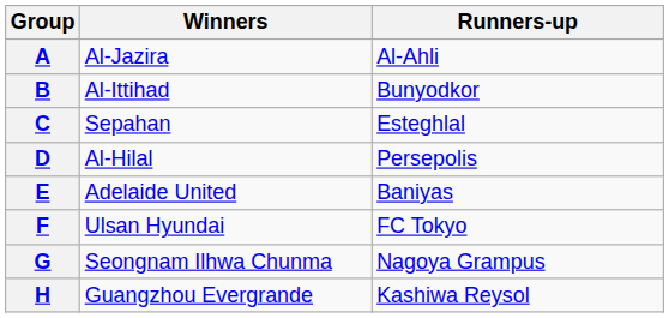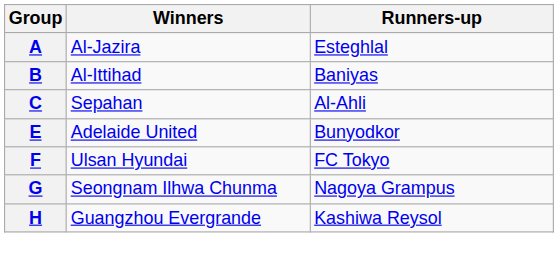 <table class="wikitable">
 <tr>
 <th>Group</th>
 <th width=210>Winners</th>
 <th width=210>Runners-up</th>
 </tr>
 <tr>
 <th><a href='#'>A</a></th>
 <td> <a href='#'>Al-Jazira</a></td>
-<td> <a href='#'>Al-Ahli</a></td>
+<td> <a href='#'>Esteghlal</a></td>
 </tr>
 <tr>
 <th><a href='#'>B</a></th>
 <td> <a href='#'>Al-Ittihad</a></td>
-<td> <a href='#'>Bunyodkor</a></td>
+<td> <a href='#'>Baniyas</a></td>
 </tr>
 <tr>
 <th><a href='#'>C</a></th>
 <td> <a href='#'>Sepahan</a></td>
-<td> <a href='#'>Esteghlal</a></td>
-</tr>
-<tr>
-<th><a href='#'>D</a></th>
-<td> <a href='#'>Al-Hilal</a></td>
-<td> <a href='#'>Persepolis</a></td>
+<td> <a href='#'>Al-Ahli</a></td>
 </tr>
 <tr>
 <th><a href='#'>E</a></th>
 <td> <a href='#'>Adelaide United</a></td>
-<td> <a href='#'>Baniyas</a></td>
+<td> <a href='#'>Bunyodkor</a></td>
 </tr>
 <tr>
 <th><a href='#'>F</a></th>
 <td> <a href='#'>Ulsan Hyundai</a></td>
 <td> <a href='#'>FC Tokyo</a></td>
 </tr>
 <tr>
 <th><a href='#'>G</a></th>
 <td> <a href='#'>Seongnam Ilhwa Chunma</a></td>
 <td> <a href='#'>Nagoya Grampus</a></td>
 </tr>
 <tr>
 <th><a href='#'>H</a></th>
 <td> <a href='#'>Guangzhou Evergrande</a></td>
 <td> <a href='#'>Kashiwa Reysol</a></td>
 </tr>
 </table>
